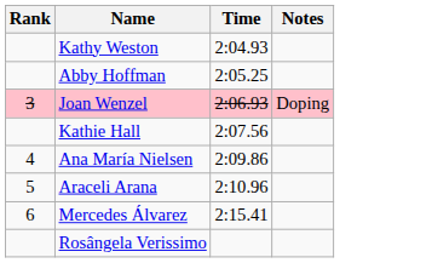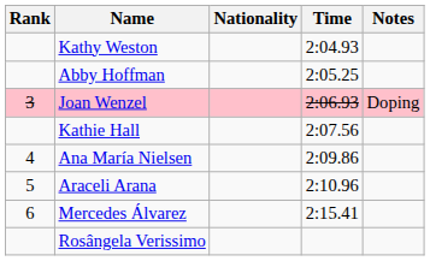 <table class="wikitable sortable" style="text-align:center">
 <tr>
 <th>Rank</th>
 <th>Name</th>
+<th>Nationality</th>
 <th>Time</th>
 <th>Notes</th>
 </tr>
 <tr>
 <td></td>
 <td align=left><a href='#'>Kathy Weston</a></td>
+<td align=left></td>
 <td>2:04.93</td>
 <td></td>
 </tr>
 <tr>
 <td></td>
 <td align=left><a href='#'>Abby Hoffman</a></td>
+<td align=left></td>
 <td>2:05.25</td>
 <td></td>
 </tr>
 <tr bgcolor=pink>
 <td><s>3 </s></td>
 <td align=left><a href='#'>Joan Wenzel</a></td>
+<td align=left></td>
 <td><s>2:06.93 </s></td>
 <td>Doping</td>
 </tr>
 <tr>
 <td></td>
 <td align=left><a href='#'>Kathie Hall</a></td>
+<td align=left></td>
 <td>2:07.56</td>
 <td></td>
 </tr>
 <tr>
 <td>4</td>
 <td align=left><a href='#'>Ana María Nielsen</a></td>
+<td align=left></td>
 <td>2:09.86</td>
 <td></td>
 </tr>
 <tr>
 <td>5</td>
 <td align=left><a href='#'>Araceli Arana</a></td>
+<td align=left></td>
 <td>2:10.96</td>
 <td></td>
 </tr>
 <tr>
 <td>6</td>
 <td align=left><a href='#'>Mercedes Álvarez</a></td>
+<td align=left></td>
 <td>2:15.41</td>
 <td></td>
 </tr>
 <tr>
 <td></td>
 <td align=left><a href='#'>Rosângela Verissimo</a></td>
+<td align=left></td>
 <td></td>
 <td></td>
 </tr>
 </table>
